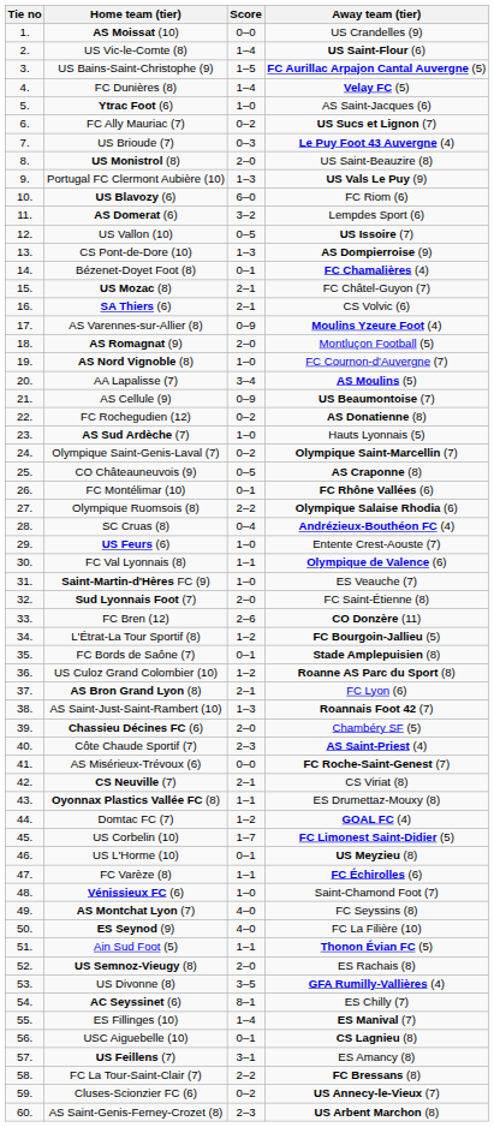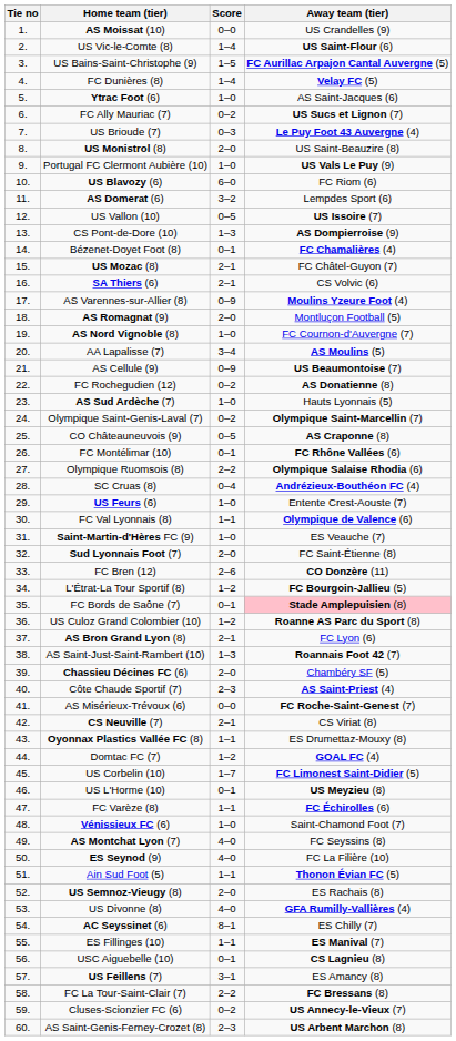 <table class="wikitable" style="text-align: center">
 <tr>
 <th>Tie no</th>
 <th>Home team (tier)</th>
 <th>Score</th>
 <th>Away team (tier)</th>
 </tr>
 <tr>
 <td>1.</td>
 <td><strong>AS Moissat</strong> (10)</td>
 <td>0–0 </td>
 <td>US Crandelles (9)</td>
 </tr>
 <tr>
 <td>2.</td>
 <td>US Vic-le-Comte (8)</td>
 <td>1–4</td>
 <td><strong>US Saint-Flour</strong> (6)</td>
 </tr>
 <tr>
 <td>3.</td>
 <td>US Bains-Saint-Christophe (9)</td>
 <td>1–5</td>
 <td><strong><a href='#'>FC Aurillac Arpajon Cantal Auvergne</a></strong> (5)</td>
 </tr>
 <tr>
 <td>4.</td>
 <td>FC Dunières (8)</td>
 <td>1–4</td>
 <td><strong><a href='#'>Velay FC</a></strong> (5)</td>
 </tr>
 <tr>
 <td>5.</td>
 <td><strong>Ytrac Foot</strong> (6)</td>
 <td>1–0</td>
 <td>AS Saint-Jacques (6)</td>
 </tr>
 <tr>
 <td>6.</td>
 <td>FC Ally Mauriac (7)</td>
 <td>0–2</td>
 <td><strong>US Sucs et Lignon</strong> (7)</td>
 </tr>
 <tr>
 <td>7.</td>
 <td>US Brioude (7)</td>
 <td>0–3</td>
 <td><strong><a href='#'>Le Puy Foot 43 Auvergne</a></strong> (4)</td>
 </tr>
 <tr>
 <td>8.</td>
 <td><strong>US Monistrol</strong> (8)</td>
 <td>2–0</td>
 <td>US Saint-Beauzire (8)</td>
 </tr>
 <tr>
 <td>9.</td>
 <td>Portugal FC Clermont Aubière (10)</td>
-<td>1–3</td>
+<td>1–0</td>
 <td><strong>US Vals Le Puy</strong> (9)</td>
 </tr>
 <tr>
 <td>10.</td>
 <td><strong>US Blavozy</strong> (6)</td>
 <td>6–0</td>
 <td>FC Riom (6)</td>
 </tr>
 <tr>
 <td>11.</td>
 <td><strong>AS Domerat</strong> (6)</td>
 <td>3–2</td>
 <td>Lempdes Sport (6)</td>
 </tr>
 <tr>
 <td>12.</td>
 <td>US Vallon (10)</td>
 <td>0–5</td>
 <td><strong>US Issoire</strong> (7)</td>
 </tr>
 <tr>
 <td>13.</td>
 <td>CS Pont-de-Dore (10)</td>
 <td>1–3</td>
 <td><strong>AS Dompierroise</strong> (9)</td>
 </tr>
 <tr>
 <td>14.</td>
 <td>Bézenet-Doyet Foot (8)</td>
 <td>0–1</td>
 <td><strong><a href='#'>FC Chamalières</a></strong> (4)</td>
 </tr>
 <tr>
 <td>15.</td>
 <td><strong>US Mozac</strong> (8)</td>
 <td>2–1</td>
 <td>FC Châtel-Guyon (7)</td>
 </tr>
 <tr>
 <td>16.</td>
 <td><strong><a href='#'>SA Thiers</a></strong> (6)</td>
 <td>2–1</td>
 <td>CS Volvic (6)</td>
 </tr>
 <tr>
 <td>17.</td>
 <td>AS Varennes-sur-Allier (8)</td>
 <td>0–9</td>
 <td><strong><a href='#'>Moulins Yzeure Foot</a></strong> (4)</td>
 </tr>
 <tr>
 <td>18.</td>
 <td><strong>AS Romagnat</strong> (9)</td>
 <td>2–0</td>
 <td><a href='#'>Montluçon Football</a> (5)</td>
 </tr>
 <tr>
 <td>19.</td>
 <td><strong>AS Nord Vignoble</strong> (8)</td>
 <td>1–0</td>
 <td><a href='#'>FC Cournon-d'Auvergne</a> (7)</td>
 </tr>
 <tr>
 <td>20.</td>
 <td>AA Lapalisse (7)</td>
 <td>3–4</td>
 <td><strong><a href='#'>AS Moulins</a></strong> (5)</td>
 </tr>
 <tr>
 <td>21.</td>
 <td>AS Cellule (9)</td>
 <td>0–9</td>
 <td><strong>US Beaumontoise</strong> (7)</td>
 </tr>
 <tr>
 <td>22.</td>
 <td>FC Rochegudien (12)</td>
 <td>0–2</td>
 <td><strong>AS Donatienne</strong> (8)</td>
 </tr>
 <tr>
 <td>23.</td>
 <td><strong>AS Sud Ardèche</strong> (7)</td>
 <td>1–0</td>
 <td>Hauts Lyonnais (5)</td>
 </tr>
 <tr>
 <td>24.</td>
 <td>Olympique Saint-Genis-Laval (7)</td>
 <td>0–2</td>
 <td><strong>Olympique Saint-Marcellin</strong> (7)</td>
 </tr>
 <tr>
 <td>25.</td>
 <td>CO Châteauneuvois (9)</td>
 <td>0–5</td>
 <td><strong>AS Craponne</strong> (8)</td>
 </tr>
 <tr>
 <td>26.</td>
 <td>FC Montélimar (10)</td>
 <td>0–1</td>
 <td><strong>FC Rhône Vallées</strong> (6)</td>
 </tr>
 <tr>
 <td>27.</td>
 <td>Olympique Ruomsois (8)</td>
 <td>2–2 </td>
 <td><strong>Olympique Salaise Rhodia</strong> (6)</td>
 </tr>
 <tr>
 <td>28.</td>
 <td>SC Cruas (8)</td>
 <td>0–4</td>
 <td><strong><a href='#'>Andrézieux-Bouthéon FC</a></strong> (4)</td>
 </tr>
 <tr>
 <td>29.</td>
 <td><strong><a href='#'>US Feurs</a></strong> (6)</td>
 <td>1–0</td>
 <td>Entente Crest-Aouste (7)</td>
 </tr>
 <tr>
 <td>30.</td>
 <td>FC Val Lyonnais (8)</td>
 <td>1–1 </td>
 <td><strong><a href='#'>Olympique de Valence</a></strong> (6)</td>
 </tr>
 <tr>
 <td>31.</td>
 <td><strong>Saint-Martin-d'Hères</strong> FC (9)</td>
 <td>1–0</td>
 <td>ES Veauche (7)</td>
 </tr>
 <tr>
 <td>32.</td>
 <td><strong>Sud Lyonnais Foot</strong> (7)</td>
 <td>2–0</td>
 <td>FC Saint-Étienne (8)</td>
 </tr>
 <tr>
 <td>33.</td>
 <td>FC Bren (12)</td>
 <td>2–6</td>
 <td><strong>CO Donzère</strong> (11)</td>
 </tr>
 <tr>
 <td>34.</td>
 <td>L'Étrat-La Tour Sportif (8)</td>
 <td>1–2</td>
 <td><strong>FC Bourgoin-Jallieu</strong> (5)</td>
 </tr>
 <tr>
 <td>35.</td>
 <td>FC Bords de Saône (7)</td>
 <td>0–1</td>
-<td><strong>Stade Amplepuisien</strong> (8)</td>
+<td style="background: pink;"><strong>Stade Amplepuisien</strong> (8)</td>
 </tr>
 <tr>
 <td>36.</td>
 <td>US Culoz Grand Colombier (10)</td>
 <td>1–2</td>
 <td><strong>Roanne AS Parc du Sport</strong> (8)</td>
 </tr>
 <tr>
 <td>37.</td>
 <td><strong>AS Bron Grand Lyon</strong> (8)</td>
 <td>2–1</td>
 <td><a href='#'>FC Lyon</a> (6)</td>
 </tr>
 <tr>
 <td>38.</td>
 <td>AS Saint-Just-Saint-Rambert (10)</td>
 <td>1–3</td>
 <td><strong>Roannais Foot 42</strong> (7)</td>
 </tr>
 <tr>
 <td>39.</td>
 <td><strong>Chassieu Décines FC</strong> (6)</td>
 <td>2–0</td>
 <td><a href='#'>Chambéry SF</a> (5)</td>
 </tr>
 <tr>
 <td>40.</td>
 <td>Côte Chaude Sportif (7)</td>
 <td>2–3</td>
 <td><strong><a href='#'>AS Saint-Priest</a></strong> (4)</td>
 </tr>
 <tr>
 <td>41.</td>
 <td>AS Misérieux-Trévoux (6)</td>
 <td>0–0 </td>
 <td><strong>FC Roche-Saint-Genest</strong> (7)</td>
 </tr>
 <tr>
 <td>42.</td>
 <td><strong>CS Neuville</strong> (7)</td>
 <td>2–1</td>
 <td>CS Viriat (8)</td>
 </tr>
 <tr>
 <td>43.</td>
 <td><strong>Oyonnax Plastics Vallée FC</strong> (8)</td>
 <td>1–1 </td>
 <td>ES Drumettaz-Mouxy (8)</td>
 </tr>
 <tr>
 <td>44.</td>
 <td>Domtac FC (7)</td>
 <td>1–2</td>
 <td><strong><a href='#'>GOAL FC</a></strong> (4)</td>
 </tr>
 <tr>
 <td>45.</td>
 <td>US Corbelin (10)</td>
 <td>1–7</td>
 <td><strong><a href='#'>FC Limonest Saint-Didier</a></strong> (5)</td>
 </tr>
 <tr>
 <td>46.</td>
 <td>US L'Horme (10)</td>
 <td>0–1</td>
 <td><strong>US Meyzieu</strong> (8)</td>
 </tr>
 <tr>
 <td>47.</td>
 <td>FC Varèze (8)</td>
 <td>1–1 </td>
 <td><strong><a href='#'>FC Échirolles</a></strong> (6)</td>
 </tr>
 <tr>
 <td>48.</td>
 <td><strong><a href='#'>Vénissieux FC</a></strong> (6)</td>
 <td>1–0</td>
 <td>Saint-Chamond Foot (7)</td>
 </tr>
 <tr>
 <td>49.</td>
 <td><strong>AS Montchat Lyon</strong> (7)</td>
 <td>4–0</td>
 <td>FC Seyssins (8)</td>
 </tr>
 <tr>
 <td>50.</td>
 <td><strong>ES Seynod</strong> (9)</td>
 <td>4–0</td>
 <td>FC La Filière (10)</td>
 </tr>
 <tr>
 <td>51.</td>
 <td><a href='#'>Ain Sud Foot</a> (5)</td>
 <td>1–1 </td>
 <td><strong><a href='#'>Thonon Évian FC</a></strong> (5)</td>
 </tr>
 <tr>
 <td>52.</td>
 <td><strong>US Semnoz-Vieugy</strong> (8)</td>
 <td>2–0</td>
 <td>ES Rachais (8)</td>
 </tr>
 <tr>
 <td>53.</td>
 <td>US Divonne (8)</td>
-<td>3–5</td>
+<td>4–0</td>
 <td><strong><a href='#'>GFA Rumilly-Vallières</a></strong> (4)</td>
 </tr>
 <tr>
 <td>54.</td>
 <td><strong>AC Seyssinet</strong> (6)</td>
 <td>8–1</td>
 <td>ES Chilly (7)</td>
 </tr>
 <tr>
 <td>55.</td>
 <td>ES Fillinges (10)</td>
-<td>1–4</td>
+<td>1–1 </td>
 <td><strong>ES Manival</strong> (7)</td>
 </tr>
 <tr>
 <td>56.</td>
 <td>USC Aiguebelle (10)</td>
 <td>0–1</td>
 <td><strong>CS Lagnieu</strong> (8)</td>
 </tr>
 <tr>
 <td>57.</td>
 <td><strong>US Feillens</strong> (7)</td>
 <td>3–1</td>
 <td>ES Amancy (8)</td>
 </tr>
 <tr>
 <td>58.</td>
 <td>FC La Tour-Saint-Clair (7)</td>
 <td>2–2 </td>
 <td><strong>FC Bressans</strong> (8)</td>
 </tr>
 <tr>
 <td>59.</td>
 <td>Cluses-Scionzier FC (6)</td>
 <td>0–2</td>
 <td><strong>US Annecy-le-Vieux</strong> (7)</td>
 </tr>
 <tr>
 <td>60.</td>
 <td>AS Saint-Genis-Ferney-Crozet (8)</td>
 <td>2–3</td>
 <td><strong>US Arbent Marchon</strong> (8)</td>
 </tr>
 </table>
